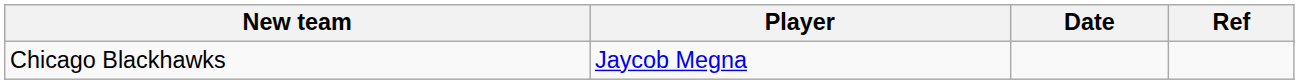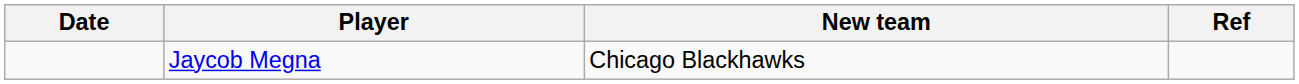 <table class="wikitable" width=100%>
 <tr style="background:#ddd; text-align:center;">
+<th>Date</th>
+<th>Player</th>
 <th>New team</th>
-<th>Player</th>
-<th>Date</th>
 <th>Ref</th>
 </tr>
 <tr>
+<td></td>
+<td><a href='#'>Jaycob Megna</a></td>
 <td>Chicago Blackhawks</td>
-<td><a href='#'>Jaycob Megna</a></td>
-<td></td>
 <td></td>
 </tr>
 </table>
